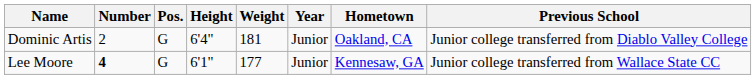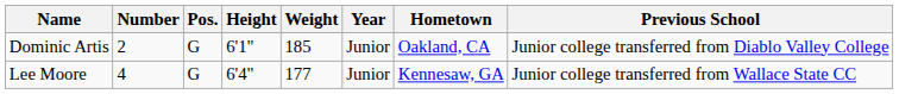 <table class="wikitable sortable" border="1">
 <tr>
 <th>Name</th>
 <th>Number</th>
 <th>Pos.</th>
 <th>Height</th>
 <th>Weight</th>
 <th>Year</th>
 <th>Hometown</th>
 <th class="unsortable">Previous School</th>
 </tr>
 <tr>
 <td>Dominic Artis</td>
 <td>2</td>
 <td>G</td>
-<td>6'4"</td>
-<td>181</td>
+<td>6'1"</td>
+<td>185</td>
 <td>Junior</td>
 <td><a href='#'>Oakland, CA</a></td>
 <td>Junior college transferred from <a href='#'>Diablo Valley College</a></td>
 </tr>
 <tr>
 <td>Lee Moore</td>
-<td><strong>4</strong></td>
+<td>4</td>
 <td>G</td>
-<td>6'1"</td>
+<td>6'4"</td>
 <td>177</td>
 <td>Junior</td>
 <td><a href='#'>Kennesaw, GA</a></td>
 <td>Junior college transferred from <a href='#'>Wallace State CC</a></td>
 </tr>
 </table>
